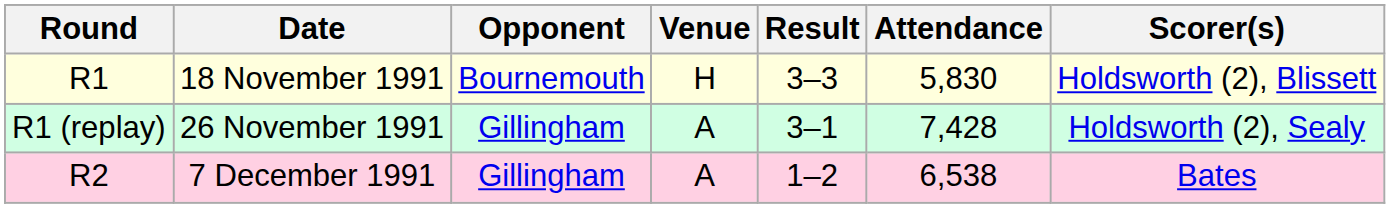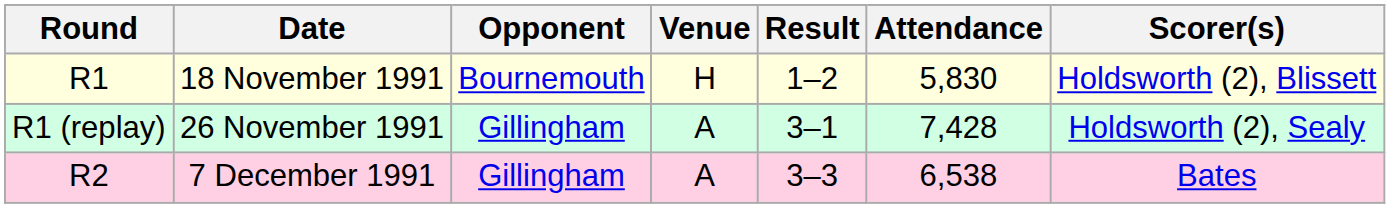 <table style="text-align:center;" class="wikitable sortable">
 <tr>
 <th>Round</th>
 <th>Date</th>
 <th>Opponent</th>
 <th>Venue</th>
 <th>Result</th>
 <th>Attendance</th>
 <th>Scorer(s)</th>
 </tr>
 <tr style="background:#ffd;">
 <td>R1</td>
 <td>18 November 1991</td>
 <td><a href='#'>Bournemouth</a></td>
 <td>H</td>
-<td>3–3</td>
+<td>1–2</td>
 <td>5,830</td>
 <td><a href='#'>Holdsworth</a> (2), <a href='#'>Blissett</a></td>
 </tr>
 <tr style="background:#d0ffe3;">
 <td>R1 (replay)</td>
 <td>26 November 1991</td>
 <td><a href='#'>Gillingham</a></td>
 <td>A</td>
 <td>3–1</td>
 <td>7,428</td>
 <td><a href='#'>Holdsworth</a> (2), <a href='#'>Sealy</a></td>
 </tr>
 <tr style="background:#ffd0e3;">
 <td>R2</td>
 <td>7 December 1991</td>
 <td><a href='#'>Gillingham</a></td>
 <td>A</td>
-<td>1–2</td>
+<td>3–3</td>
 <td>6,538</td>
 <td><a href='#'>Bates</a></td>
 </tr>
 </table>
